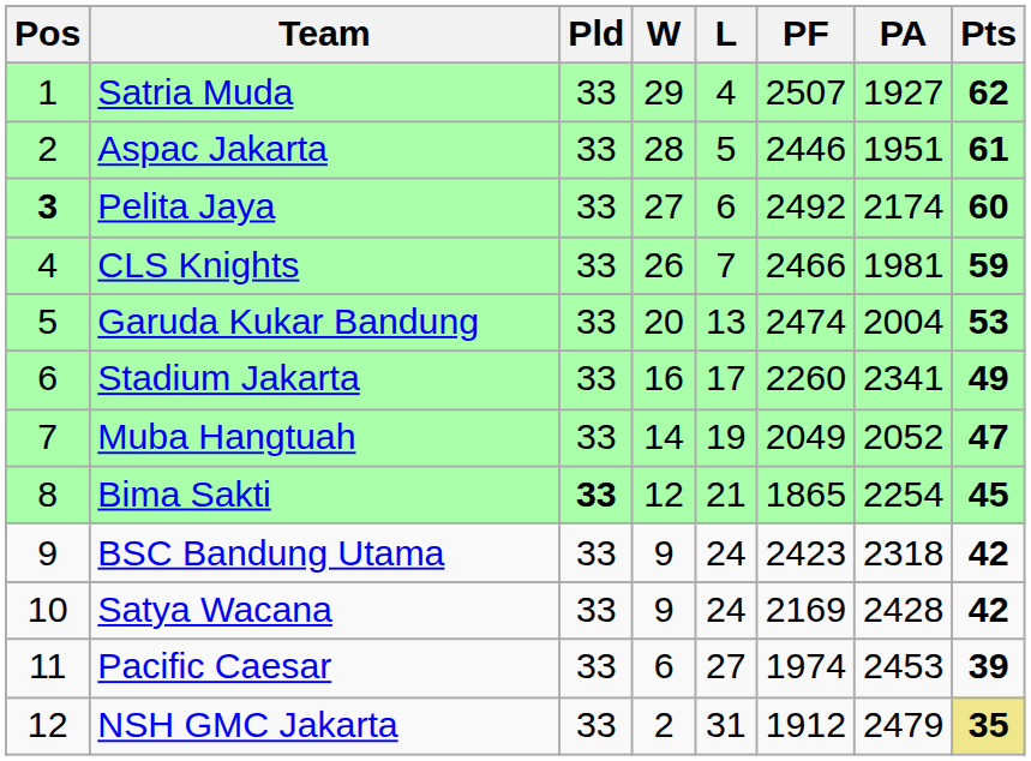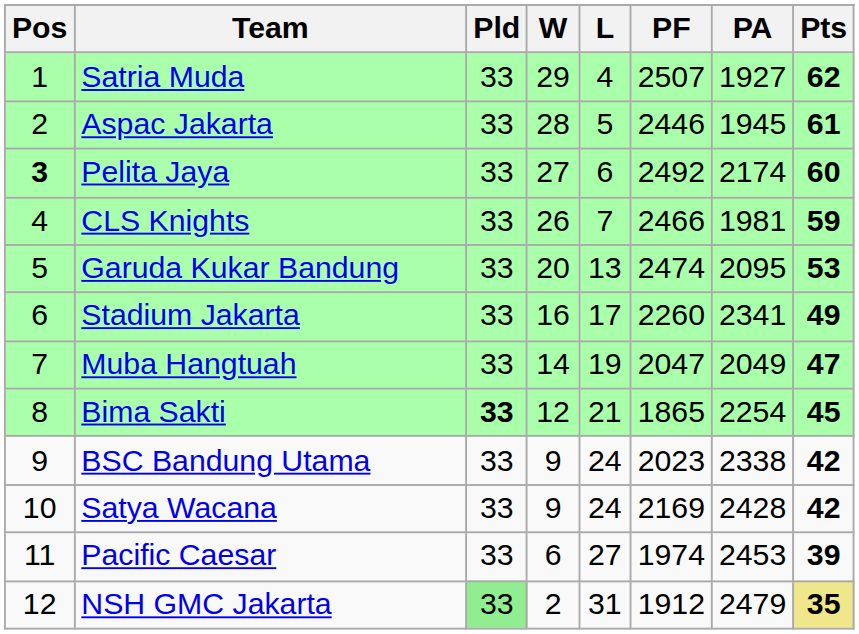 <table class=wikitable>
 <tr align=center>
 </tr>
 <tr>
 <th width=10>Pos</th>
 <th width=200>Team</th>
 <th width=20>Pld</th>
 <th width=20>W</th>
 <th width=20>L</th>
 <th width=30>PF</th>
 <th width=30>PA</th>
 <th width=20>Pts</th>
 </tr>
 <tr align=center bgcolor=#aaffaa>
 <td>1</td>
 <td align=left><a href='#'>Satria Muda</a></td>
 <td>33</td>
 <td>29</td>
 <td>4</td>
 <td>2507</td>
 <td>1927</td>
 <td><strong>62</strong></td>
 </tr>
 <tr align=center bgcolor=#aaffaa>
 <td>2</td>
 <td align=left><a href='#'>Aspac Jakarta</a></td>
 <td>33</td>
 <td>28</td>
 <td>5</td>
 <td>2446</td>
-<td>1951</td>
+<td>1945</td>
 <td><strong>61</strong></td>
 </tr>
 <tr align=center bgcolor=#aaffaa>
 <td><strong>3</strong></td>
 <td align=left><a href='#'>Pelita Jaya</a></td>
 <td>33</td>
 <td>27</td>
 <td>6</td>
 <td>2492</td>
 <td>2174</td>
 <td><strong>60</strong></td>
 </tr>
 <tr align=center bgcolor=#aaffaa>
 <td>4</td>
 <td align=left><a href='#'>CLS Knights</a></td>
 <td>33</td>
 <td>26</td>
 <td>7</td>
 <td>2466</td>
 <td>1981</td>
 <td><strong>59</strong></td>
 </tr>
 <tr align=center bgcolor=#aaffaa>
 <td>5</td>
 <td align=left><a href='#'>Garuda Kukar Bandung</a></td>
 <td>33</td>
 <td>20</td>
 <td>13</td>
 <td>2474</td>
-<td>2004</td>
+<td>2095</td>
 <td><strong>53</strong></td>
 </tr>
 <tr align=center bgcolor=#aaffaa>
 <td>6</td>
 <td align=left><a href='#'>Stadium Jakarta</a></td>
 <td>33</td>
 <td>16</td>
 <td>17</td>
 <td>2260</td>
 <td>2341</td>
 <td><strong>49</strong></td>
 </tr>
 <tr align=center bgcolor=#aaffaa>
 <td>7</td>
 <td align=left><a href='#'>Muba Hangtuah</a></td>
 <td>33</td>
 <td>14</td>
 <td>19</td>
+<td>2047</td>
 <td>2049</td>
-<td>2052</td>
 <td><strong>47</strong></td>
 </tr>
 <tr align=center bgcolor=#aaffaa>
 <td>8</td>
 <td align=left><a href='#'>Bima Sakti</a></td>
 <td><strong>33</strong></td>
 <td>12</td>
 <td>21</td>
 <td>1865</td>
 <td>2254</td>
 <td><strong>45</strong></td>
 </tr>
 <tr align=center>
 <td>9</td>
 <td align=left><a href='#'>BSC Bandung Utama</a></td>
 <td>33</td>
 <td>9</td>
 <td>24</td>
-<td>2423</td>
-<td>2318</td>
+<td>2023</td>
+<td>2338</td>
 <td><strong>42</strong></td>
 </tr>
 <tr align=center>
 <td>10</td>
 <td align=left><a href='#'>Satya Wacana</a></td>
 <td>33</td>
 <td>9</td>
 <td>24</td>
 <td>2169</td>
 <td>2428</td>
 <td><strong>42</strong></td>
 </tr>
 <tr align=center>
 <td>11</td>
 <td align=left><a href='#'>Pacific Caesar</a></td>
 <td>33</td>
 <td>6</td>
 <td>27</td>
 <td>1974</td>
 <td>2453</td>
 <td><strong>39</strong></td>
 </tr>
 <tr align=center>
 <td>12</td>
 <td align=left><a href='#'>NSH GMC Jakarta</a></td>
-<td>33</td>
+<td style="background: lightgreen;">33</td>
 <td>2</td>
 <td>31</td>
 <td>1912</td>
 <td>2479</td>
 <td style="background: khaki;"><strong>35</strong></td>
 </tr>
 </table>
